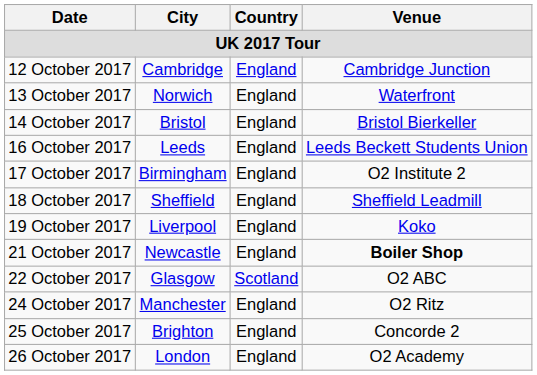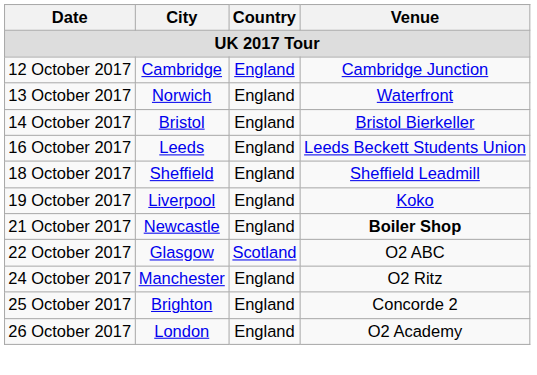 <table class="wikitable">
 <tr>
 <th>Date</th>
 <th>City</th>
 <th>Country</th>
 <th>Venue</th>
 </tr>
 <tr style="background:#ddd;">
 <td colspan="4" style="text-align:center;"><strong>UK 2017 Tour</strong></td>
 </tr>
 <tr style="text-align:center;">
 <td>12 October 2017</td>
 <td><a href='#'>Cambridge</a></td>
 <td><a href='#'>England</a></td>
 <td><a href='#'>Cambridge Junction</a></td>
 </tr>
 <tr style="text-align:center;">
 <td>13 October 2017</td>
 <td><a href='#'>Norwich</a></td>
 <td>England</td>
 <td><a href='#'>Waterfront</a></td>
 </tr>
 <tr style="text-align:center;">
 <td>14 October 2017</td>
 <td><a href='#'>Bristol</a></td>
 <td>England</td>
 <td><a href='#'>Bristol Bierkeller</a></td>
 </tr>
 <tr style="text-align:center;">
 <td>16 October 2017</td>
 <td><a href='#'>Leeds</a></td>
 <td>England</td>
 <td><a href='#'>Leeds Beckett Students Union</a></td>
-</tr>
-<tr style="text-align:center;">
-<td>17 October 2017</td>
-<td><a href='#'>Birmingham</a></td>
-<td>England</td>
-<td>O2 Institute 2</td>
 </tr>
 <tr>
 <td style="text-align:center;">18 October 2017</td>
 <td style="text-align:center;"><a href='#'>Sheffield</a></td>
 <td style="text-align:center;">England</td>
 <td style="text-align:center;"><a href='#'>Sheffield Leadmill</a></td>
 </tr>
 <tr style="text-align:center;">
 <td>19 October 2017</td>
 <td><a href='#'>Liverpool</a></td>
 <td>England</td>
 <td><a href='#'>Koko</a></td>
 </tr>
 <tr>
 <td style="text-align:center;">21 October 2017</td>
 <td style="text-align:center;"><a href='#'>Newcastle</a></td>
 <td style="text-align:center;">England</td>
 <td style="text-align:center;"><strong>Boiler Shop</strong></td>
 </tr>
 <tr style="text-align:center;">
 <td>22 October 2017</td>
 <td><a href='#'>Glasgow</a></td>
 <td><a href='#'>Scotland</a></td>
 <td>O2 ABC</td>
 </tr>
 <tr style="text-align:center;">
 <td>24 October 2017</td>
 <td><a href='#'>Manchester</a></td>
 <td>England</td>
 <td>O2 Ritz</td>
 </tr>
 <tr style="text-align:center;">
 <td>25 October 2017</td>
 <td><a href='#'>Brighton</a></td>
 <td>England</td>
 <td>Concorde 2</td>
 </tr>
 <tr style="text-align:center;">
 <td>26 October 2017</td>
 <td><a href='#'>London</a></td>
 <td>England</td>
 <td>O2 Academy</td>
 </tr>
 </table>
